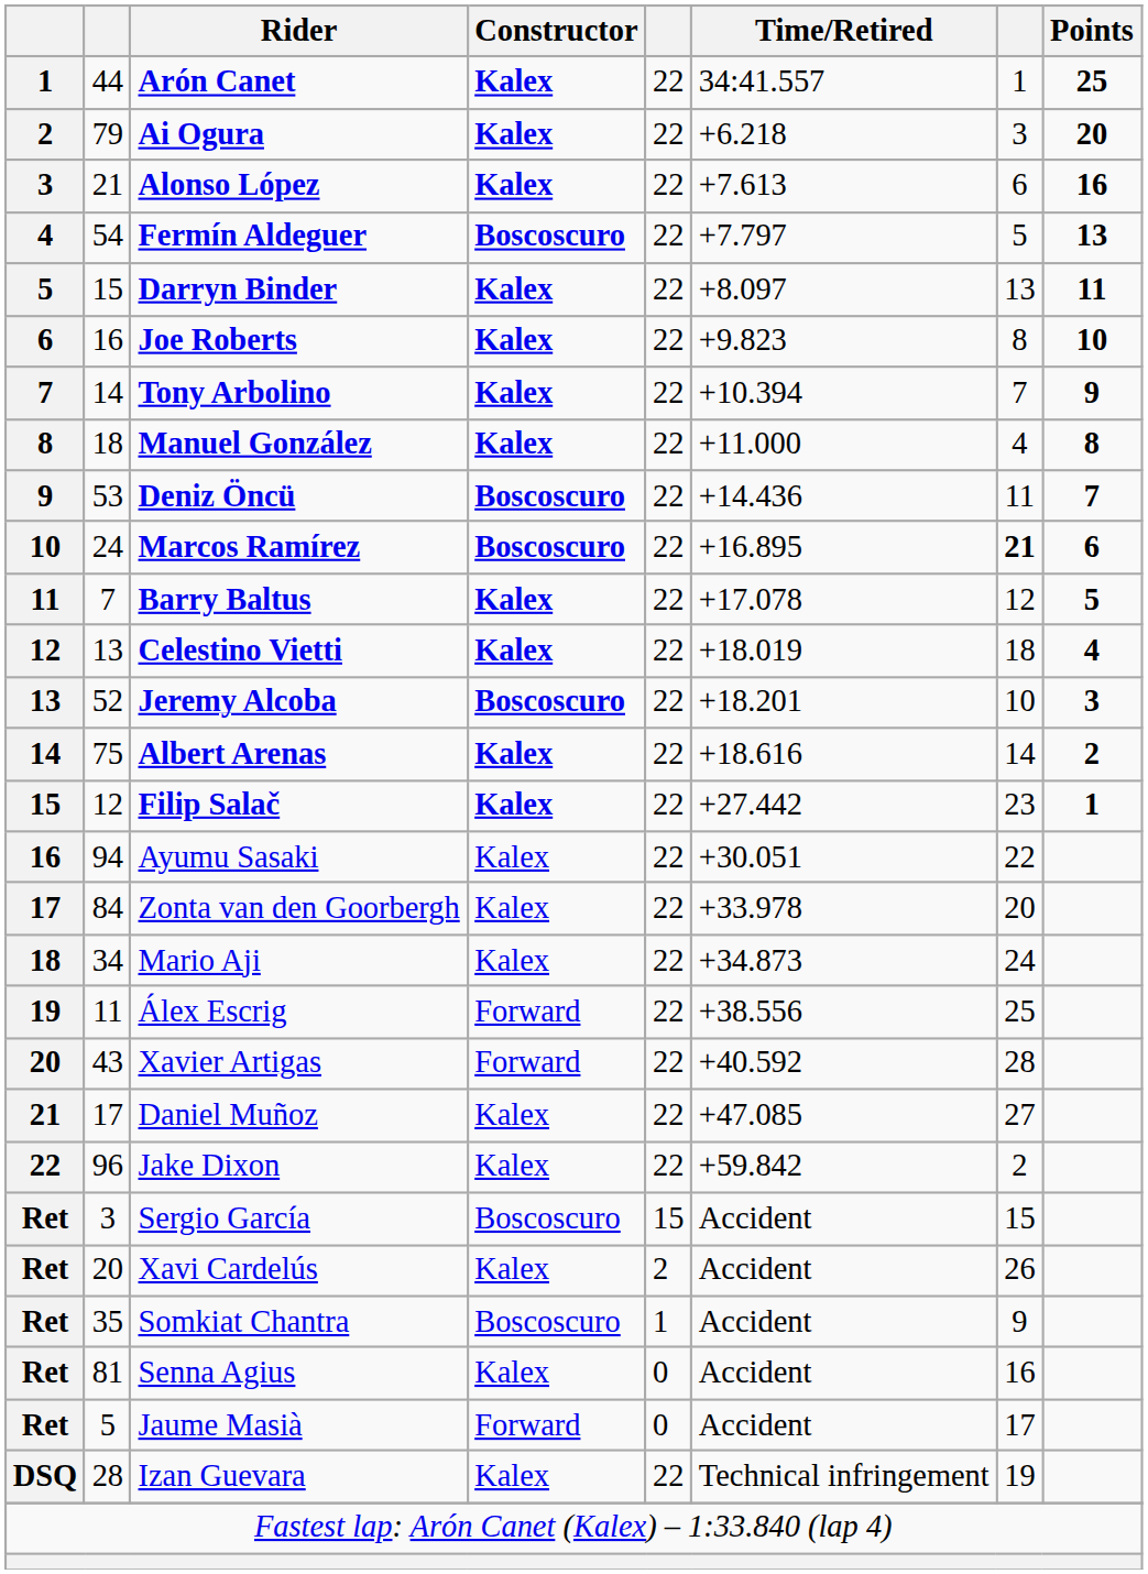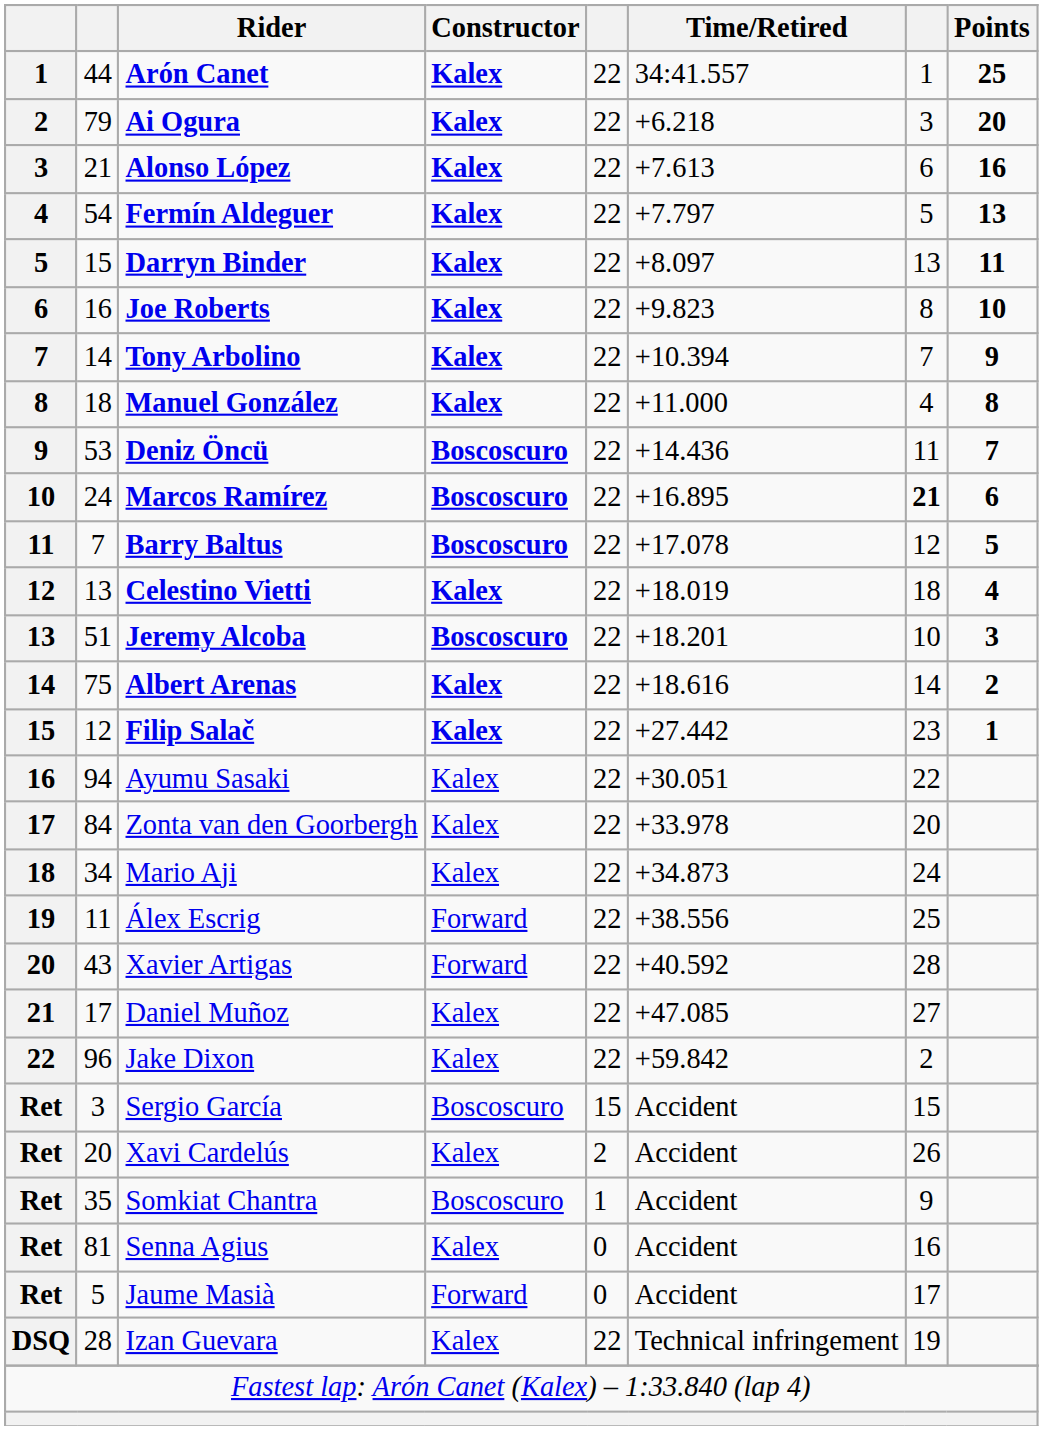 <table class="wikitable sortable" style="font-size: 85%;">
 <tr>
 <th scope="col"></th>
 <th scope="col"></th>
 <th scope="col">Rider</th>
 <th scope="col">Constructor</th>
 <th scope="col" class="unsortable"></th>
 <th scope="col" class="unsortable">Time/Retired</th>
 <th scope="col"></th>
 <th scope="col">Points</th>
 </tr>
 <tr>
 <th scope="row">1</th>
 <td align="center">44</td>
 <td data-sort-value="can"> <strong><a href='#'>Arón Canet</a></strong></td>
 <td><strong><a href='#'>Kalex</a></strong></td>
 <td>22</td>
 <td>34:41.557</td>
 <td align="center">1</td>
 <td align="center"><strong>25</strong></td>
 </tr>
 <tr>
 <th scope="row">2</th>
 <td align="center">79</td>
 <td data-sort-value="ogu"> <strong><a href='#'>Ai Ogura</a></strong></td>
 <td><strong><a href='#'>Kalex</a></strong></td>
 <td>22</td>
 <td>+6.218</td>
 <td align="center">3</td>
 <td align="center"><strong>20</strong></td>
 </tr>
 <tr>
 <th scope="row">3</th>
 <td align="center">21</td>
 <td data-sort-value="lop"> <strong><a href='#'>Alonso López</a></strong></td>
 <td><strong><a href='#'>Kalex</a></strong></td>
 <td>22</td>
 <td>+7.613</td>
 <td align="center">6</td>
 <td align="center"><strong>16</strong></td>
 </tr>
 <tr>
 <th scope="row">4</th>
 <td align="center">54</td>
 <td data-sort-value="ald"> <strong><a href='#'>Fermín Aldeguer</a></strong></td>
-<td><strong><a href='#'>Boscoscuro</a></strong></td>
+<td><strong><a href='#'>Kalex</a></strong></td>
 <td>22</td>
 <td>+7.797</td>
 <td align="center">5</td>
 <td align="center"><strong>13</strong></td>
 </tr>
 <tr>
 <th scope="row">5</th>
 <td align="center">15</td>
 <td data-sort-value="bin"> <strong><a href='#'>Darryn Binder</a></strong></td>
 <td><strong><a href='#'>Kalex</a></strong></td>
 <td>22</td>
 <td>+8.097</td>
 <td align="center">13</td>
 <td align="center"><strong>11</strong></td>
 </tr>
 <tr>
 <th scope="row">6</th>
 <td align="center">16</td>
 <td data-sort-value="rob"> <strong><a href='#'>Joe Roberts</a></strong></td>
 <td><strong><a href='#'>Kalex</a></strong></td>
 <td>22</td>
 <td>+9.823</td>
 <td align="center">8</td>
 <td align="center"><strong>10</strong></td>
 </tr>
 <tr>
 <th scope="row">7</th>
 <td align="center">14</td>
 <td data-sort-value="arb"> <strong><a href='#'>Tony Arbolino</a></strong></td>
 <td><strong><a href='#'>Kalex</a></strong></td>
 <td>22</td>
 <td>+10.394</td>
 <td align="center">7</td>
 <td align="center"><strong>9</strong></td>
 </tr>
 <tr>
 <th scope="row">8</th>
 <td align="center">18</td>
 <td data-sort-value="gon"> <strong><a href='#'>Manuel González</a></strong></td>
 <td><strong><a href='#'>Kalex</a></strong></td>
 <td>22</td>
 <td>+11.000</td>
 <td align="center">4</td>
 <td align="center"><strong>8</strong></td>
 </tr>
 <tr>
 <th scope="row">9</th>
 <td align="center">53</td>
 <td data-sort-value="onc"> <strong><a href='#'>Deniz Öncü</a></strong></td>
 <td><strong><a href='#'>Boscoscuro</a></strong></td>
 <td>22</td>
 <td>+14.436</td>
 <td align="center">11</td>
 <td align="center"><strong>7</strong></td>
 </tr>
 <tr>
 <th scope="row">10</th>
 <td align="center">24</td>
 <td data-sort-value="ram"> <strong><a href='#'>Marcos Ramírez</a></strong></td>
 <td><strong><a href='#'>Boscoscuro</a></strong></td>
 <td>22</td>
 <td>+16.895</td>
 <td align="center"><strong>21</strong></td>
 <td align="center"><strong>6</strong></td>
 </tr>
 <tr>
 <th scope="row">11</th>
 <td align="center">7</td>
 <td data-sort-value="bal"> <strong><a href='#'>Barry Baltus</a></strong></td>
-<td><strong><a href='#'>Kalex</a></strong></td>
+<td><strong><a href='#'>Boscoscuro</a></strong></td>
 <td>22</td>
 <td>+17.078</td>
 <td align="center">12</td>
 <td align="center"><strong>5</strong></td>
 </tr>
 <tr>
 <th scope="row">12</th>
 <td align="center">13</td>
 <td data-sort-value="vie"> <strong><a href='#'>Celestino Vietti</a></strong></td>
 <td><strong><a href='#'>Kalex</a></strong></td>
 <td>22</td>
 <td>+18.019</td>
 <td align="center">18</td>
 <td align="center"><strong>4</strong></td>
 </tr>
 <tr>
 <th scope="row">13</th>
-<td align="center">52</td>
+<td align="center">51</td>
 <td data-sort-value="alc"> <strong><a href='#'>Jeremy Alcoba</a></strong></td>
 <td><strong><a href='#'>Boscoscuro</a></strong></td>
 <td>22</td>
 <td>+18.201</td>
 <td align="center">10</td>
 <td align="center"><strong>3</strong></td>
 </tr>
 <tr>
 <th scope="row">14</th>
 <td align="center">75</td>
 <td data-sort-value="are"> <strong><a href='#'>Albert Arenas</a></strong></td>
 <td><strong><a href='#'>Kalex</a></strong></td>
 <td>22</td>
 <td>+18.616</td>
 <td align="center">14</td>
 <td align="center"><strong>2</strong></td>
 </tr>
 <tr>
 <th scope="row">15</th>
 <td align="center">12</td>
 <td data-sort-value="sal"> <strong><a href='#'>Filip Salač</a></strong></td>
 <td><strong><a href='#'>Kalex</a></strong></td>
 <td>22</td>
 <td>+27.442</td>
 <td align="center">23</td>
 <td align="center"><strong>1</strong></td>
 </tr>
 <tr>
 <th scope="row">16</th>
 <td align="center">94</td>
 <td data-sort-value="sas"> <a href='#'>Ayumu Sasaki</a></td>
 <td><a href='#'>Kalex</a></td>
 <td>22</td>
 <td>+30.051</td>
 <td align="center">22</td>
 <td align="center"></td>
 </tr>
 <tr>
 <th scope="row">17</th>
 <td align="center">84</td>
 <td data-sort-value="van"> <a href='#'>Zonta van den Goorbergh</a></td>
 <td><a href='#'>Kalex</a></td>
 <td>22</td>
 <td>+33.978</td>
 <td align="center">20</td>
 <td align="center"></td>
 </tr>
 <tr>
 <th scope="row">18</th>
 <td align="center">34</td>
 <td data-sort-value="aji"> <a href='#'>Mario Aji</a></td>
 <td><a href='#'>Kalex</a></td>
 <td>22</td>
 <td>+34.873</td>
 <td align="center">24</td>
 <td align="center"></td>
 </tr>
 <tr>
 <th scope="row">19</th>
 <td align="center">11</td>
 <td data-sort-value="esc"> <a href='#'>Álex Escrig</a></td>
 <td><a href='#'>Forward</a></td>
 <td>22</td>
 <td>+38.556</td>
 <td align="center">25</td>
 <td align="center"></td>
 </tr>
 <tr>
 <th scope="row">20</th>
 <td align="center">43</td>
 <td data-sort-value="art"> <a href='#'>Xavier Artigas</a></td>
 <td><a href='#'>Forward</a></td>
 <td>22</td>
 <td>+40.592</td>
 <td align="center">28</td>
 <td align="center"></td>
 </tr>
 <tr>
 <th scope="row">21</th>
 <td align="center">17</td>
 <td data-sort-value="mun"> <a href='#'>Daniel Muñoz</a></td>
 <td><a href='#'>Kalex</a></td>
 <td>22</td>
 <td>+47.085</td>
 <td align="center">27</td>
 <td align="center"></td>
 </tr>
 <tr>
 <th scope="row">22</th>
 <td align="center">96</td>
 <td data-sort-value="dix"> <a href='#'>Jake Dixon</a></td>
 <td><a href='#'>Kalex</a></td>
 <td>22</td>
 <td>+59.842</td>
 <td align="center">2</td>
 <td align="center"></td>
 </tr>
 <tr>
 <th scope="row">Ret</th>
 <td align="center">3</td>
 <td data-sort-value="gar"> <a href='#'>Sergio García</a></td>
 <td><a href='#'>Boscoscuro</a></td>
 <td>15</td>
 <td>Accident</td>
 <td align="center">15</td>
 <td align="center"></td>
 </tr>
 <tr>
 <th scope="row">Ret</th>
 <td align="center">20</td>
 <td data-sort-value="car"> <a href='#'>Xavi Cardelús</a></td>
 <td><a href='#'>Kalex</a></td>
 <td>2</td>
 <td>Accident</td>
 <td align="center">26</td>
 <td align="center"></td>
 </tr>
 <tr>
 <th scope="row">Ret</th>
 <td align="center">35</td>
 <td data-sort-value="cha"> <a href='#'>Somkiat Chantra</a></td>
 <td><a href='#'>Boscoscuro</a></td>
 <td>1</td>
 <td>Accident</td>
 <td align="center">9</td>
 <td align="center"></td>
 </tr>
 <tr>
 <th scope="row">Ret</th>
 <td align="center">81</td>
 <td data-sort-value="agi"> <a href='#'>Senna Agius</a></td>
 <td><a href='#'>Kalex</a></td>
 <td>0</td>
 <td>Accident</td>
 <td align="center">16</td>
 <td align="center"></td>
 </tr>
 <tr>
 <th scope="row">Ret</th>
 <td align="center">5</td>
 <td data-sort-value="mas"> <a href='#'>Jaume Masià</a></td>
 <td><a href='#'>Forward</a></td>
 <td>0</td>
 <td>Accident</td>
 <td align="center">17</td>
 <td align="center"></td>
 </tr>
 <tr>
 <th scope="row">DSQ</th>
 <td align="center">28</td>
 <td data-sort-value="gue"> <a href='#'>Izan Guevara</a></td>
 <td><a href='#'>Kalex</a></td>
 <td>22</td>
 <td>Technical infringement</td>
 <td align="center">19</td>
 <td align="center"></td>
 </tr>
 <tr>
 </tr>
 <tr class="sortbottom">
 <td colspan="8" style="text-align:center"><em><a href='#'>Fastest lap</a>:  <a href='#'>Arón Canet</a> (<a href='#'>Kalex</a>) – 1:33.840 (lap 4)</em></td>
 </tr>
 <tr class="sortbottom">
 <th colspan=8></th>
 </tr>
 </table>
